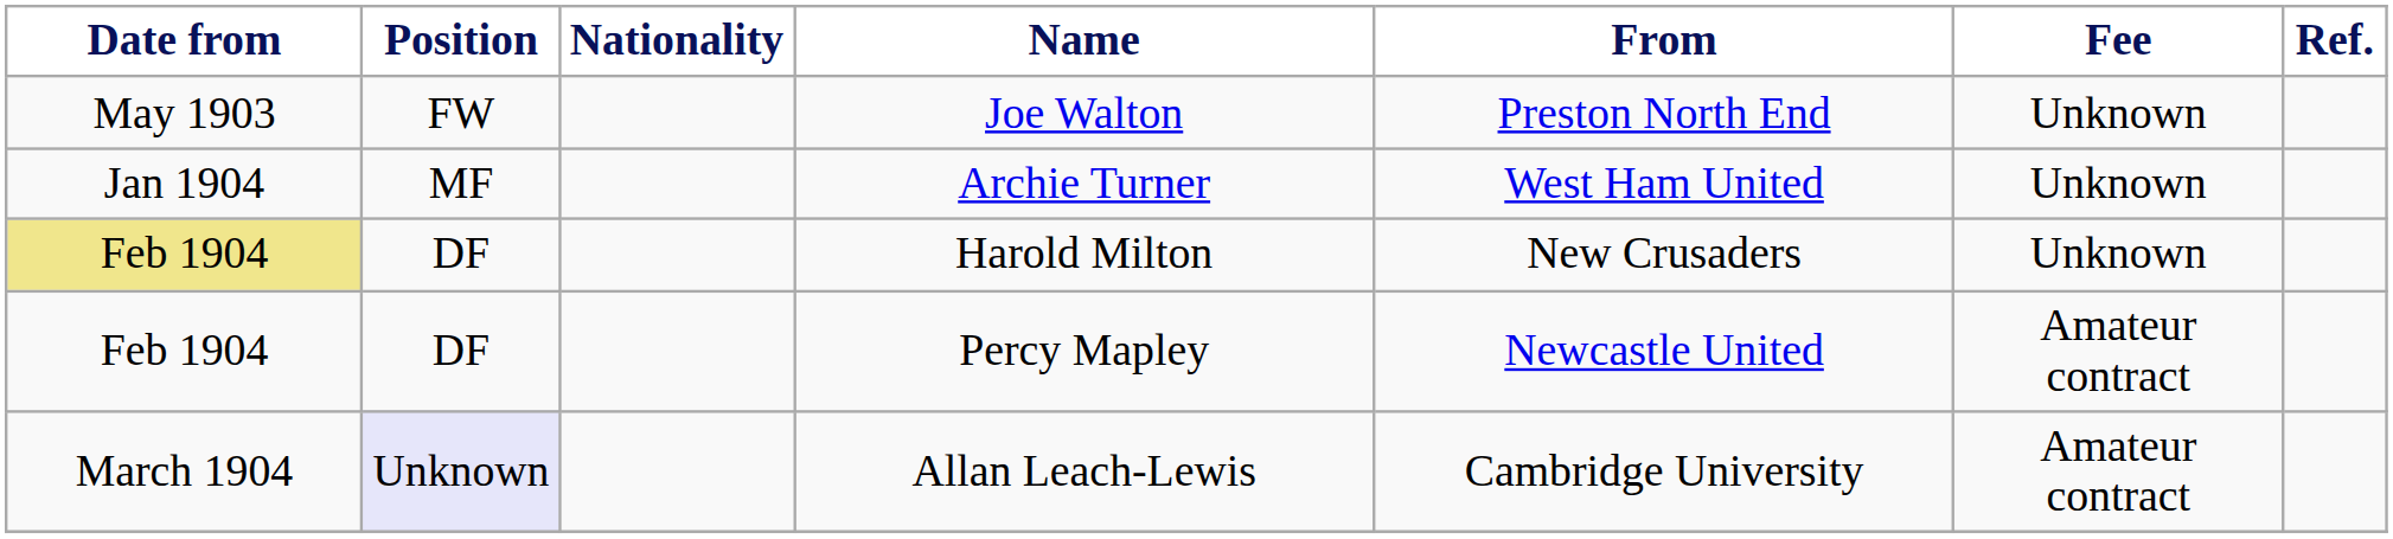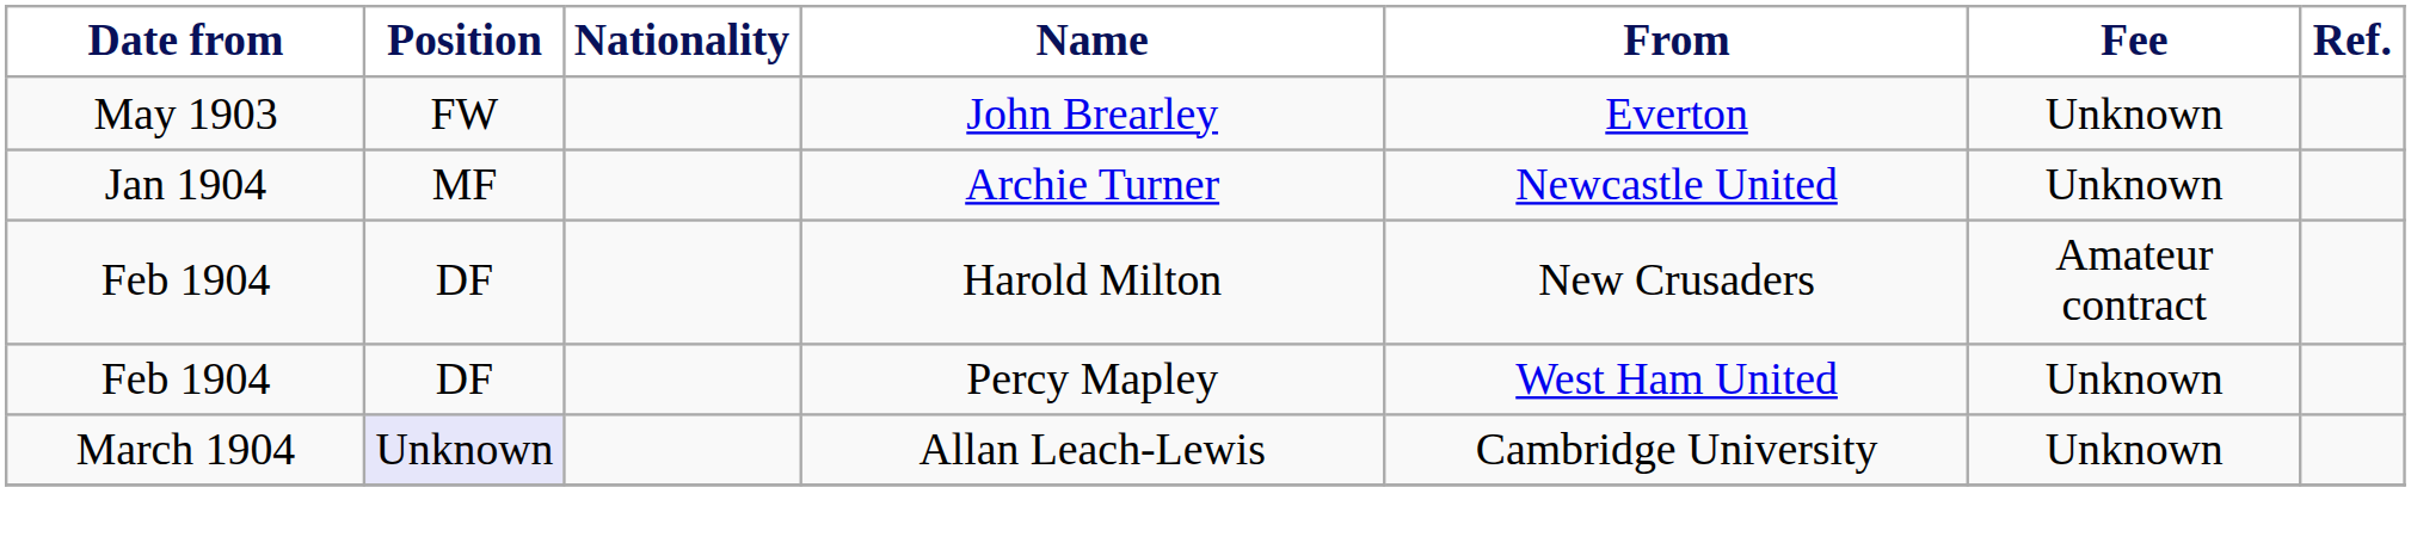 <table class="wikitable" style="text-align:center">
 <tr>
 <th style="background:#FFFFFF; color:#081159; width:120px;">Date from</th>
 <th style="background:#FFFFFF; color:#081159; width:50px;">Position</th>
 <th style="background:#FFFFFF; color:#081159; width:50px;">Nationality</th>
 <th style="background:#FFFFFF; color:#081159; width:200px;">Name</th>
 <th style="background:#FFFFFF; color:#081159; width:200px;">From</th>
 <th style="background:#FFFFFF; color:#081159; width:110px;">Fee</th>
 <th style="background:#FFFFFF; color:#081159; width:30px;">Ref.</th>
 </tr>
 <tr>
 <td>May 1903</td>
 <td>FW</td>
 <td></td>
-<td><a href='#'>Joe Walton</a></td>
-<td><a href='#'>Preston North End</a></td>
+<td><a href='#'>John Brearley</a></td>
+<td><a href='#'>Everton</a></td>
 <td>Unknown</td>
 <td></td>
 </tr>
 <tr>
 <td>Jan 1904</td>
 <td>MF</td>
 <td></td>
 <td><a href='#'>Archie Turner</a></td>
-<td><a href='#'>West Ham United</a></td>
-<td>Unknown</td>
-<td></td>
-</tr>
-<tr>
-<td style="background: khaki;">Feb 1904</td>
-<td>DF</td>
-<td></td>
-<td>Harold Milton</td>
-<td>New Crusaders</td>
+<td><a href='#'>Newcastle United</a></td>
 <td>Unknown</td>
 <td></td>
 </tr>
 <tr>
 <td>Feb 1904</td>
 <td>DF</td>
 <td></td>
+<td>Harold Milton</td>
+<td>New Crusaders</td>
+<td>Amateur contract</td>
+<td></td>
+</tr>
+<tr>
+<td>Feb 1904</td>
+<td>DF</td>
+<td></td>
 <td>Percy Mapley</td>
-<td><a href='#'>Newcastle United</a></td>
-<td>Amateur contract</td>
+<td><a href='#'>West Ham United</a></td>
+<td>Unknown</td>
 <td></td>
 </tr>
 <tr>
 <td>March 1904</td>
 <td style="background: lavender;">Unknown</td>
 <td></td>
 <td>Allan Leach-Lewis</td>
 <td>Cambridge University</td>
-<td>Amateur contract</td>
+<td>Unknown</td>
 <td></td>
 </tr>
 <tr>
 </tr>
 </table>
